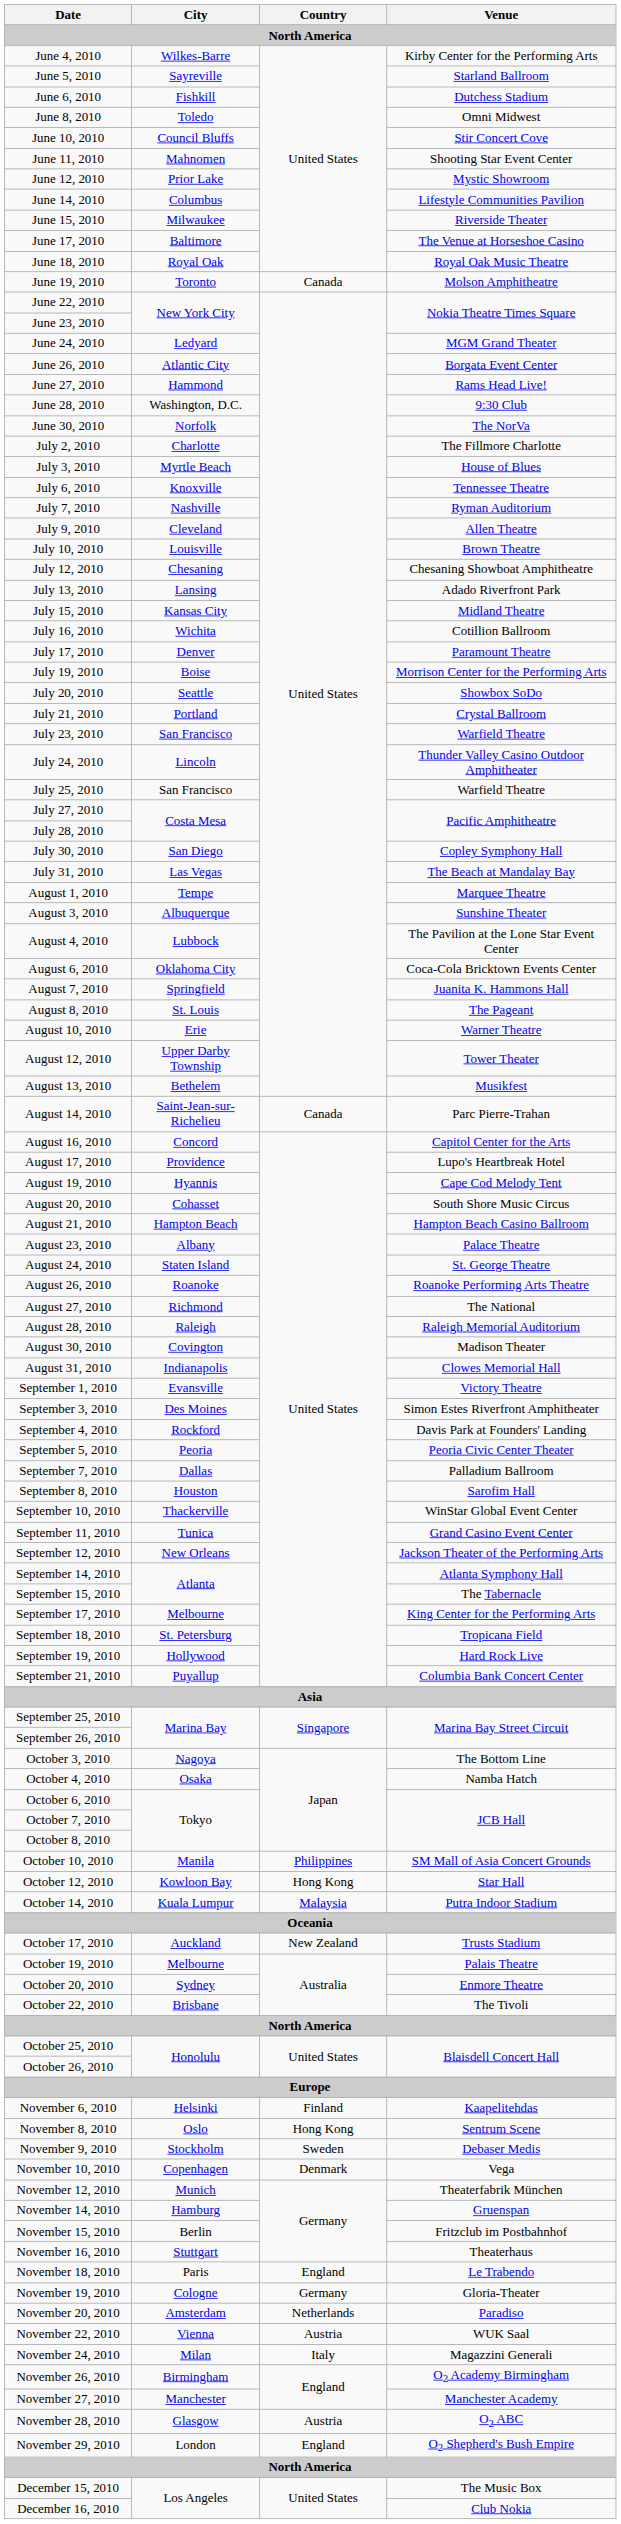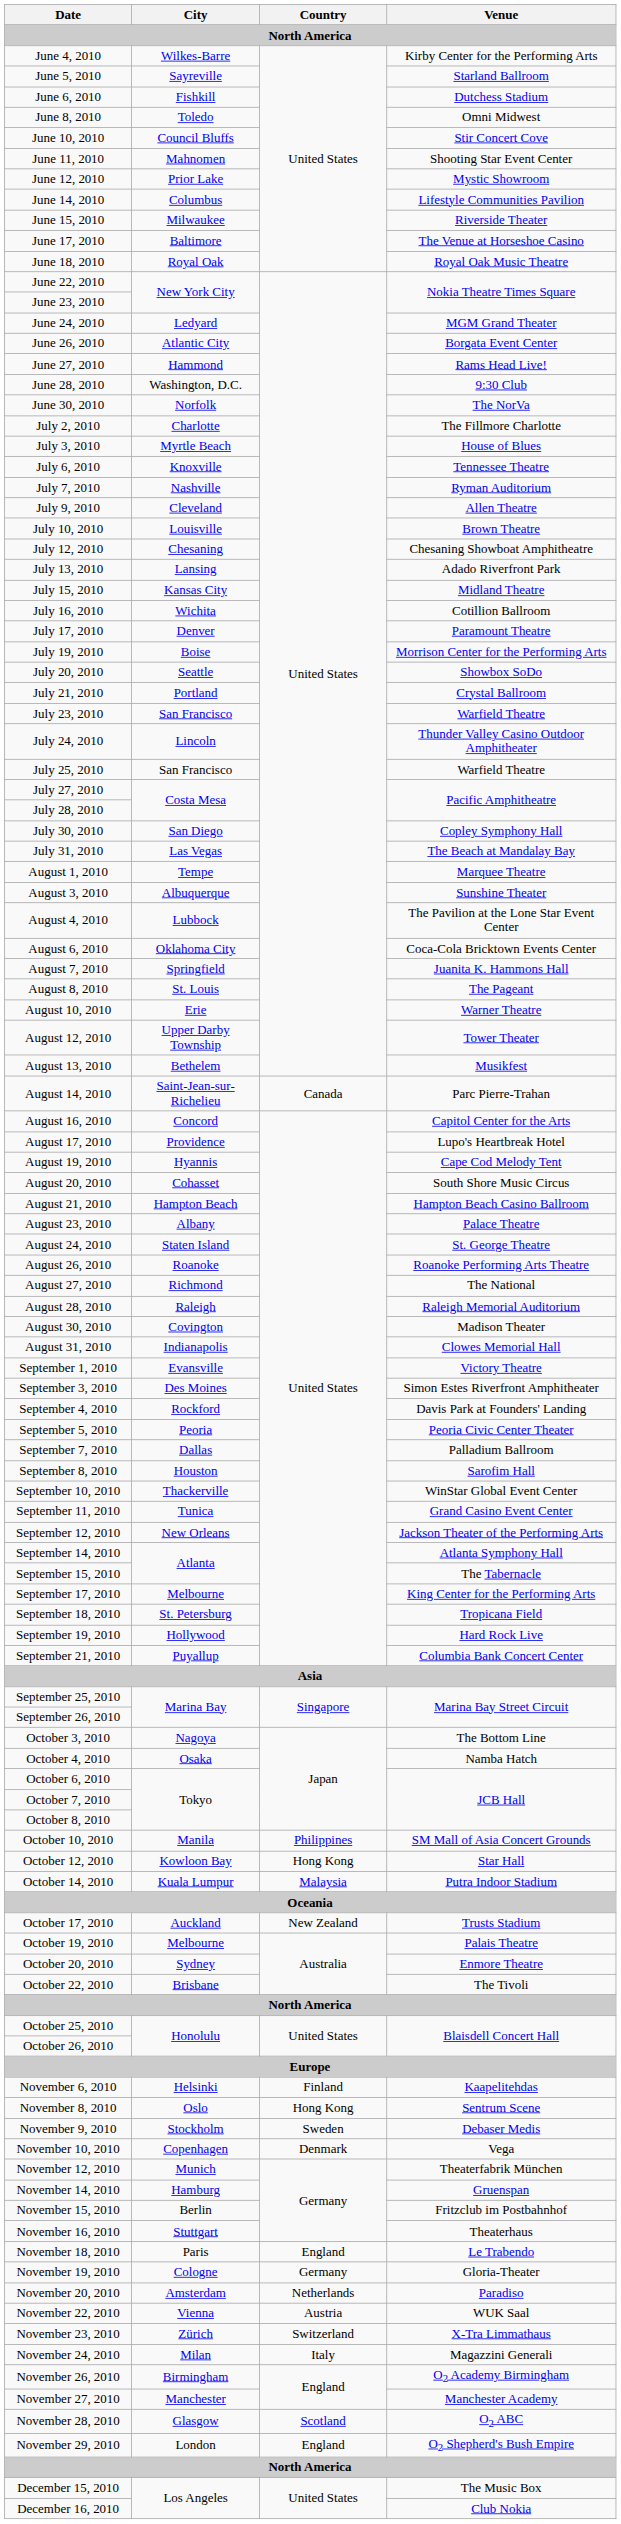 <table class="wikitable" style="text-align:center;">
 <tr>
 <th width="150">Date</th>
 <th width="150">City</th>
 <th width="150">Country</th>
 <th width="275">Venue</th>
 </tr>
 <tr>
 <td colspan="4" bgcolor="#cccccc"><strong>North America</strong></td>
 </tr>
 <tr>
 <td>June 4, 2010</td>
 <td><a href='#'>Wilkes-Barre</a></td>
 <td rowspan="11">United States</td>
 <td>Kirby Center for the Performing Arts</td>
 </tr>
 <tr>
 <td>June 5, 2010</td>
 <td><a href='#'>Sayreville</a></td>
 <td><a href='#'>Starland Ballroom</a></td>
 </tr>
 <tr>
 <td>June 6, 2010</td>
 <td><a href='#'>Fishkill</a></td>
 <td><a href='#'>Dutchess Stadium</a></td>
 </tr>
 <tr>
 <td>June 8, 2010</td>
 <td><a href='#'>Toledo</a></td>
 <td>Omni Midwest</td>
 </tr>
 <tr>
 <td>June 10, 2010</td>
 <td><a href='#'>Council Bluffs</a></td>
 <td><a href='#'>Stir Concert Cove</a></td>
 </tr>
 <tr>
 <td>June 11, 2010</td>
 <td><a href='#'>Mahnomen</a></td>
 <td>Shooting Star Event Center</td>
 </tr>
 <tr>
 <td>June 12, 2010</td>
 <td><a href='#'>Prior Lake</a></td>
 <td><a href='#'>Mystic Showroom</a></td>
 </tr>
 <tr>
 <td>June 14, 2010</td>
 <td><a href='#'>Columbus</a></td>
 <td><a href='#'>Lifestyle Communities Pavilion</a></td>
 </tr>
 <tr>
 <td>June 15, 2010</td>
 <td><a href='#'>Milwaukee</a></td>
 <td><a href='#'>Riverside Theater</a></td>
 </tr>
 <tr>
 <td>June 17, 2010</td>
 <td><a href='#'>Baltimore</a></td>
 <td><a href='#'>The Venue at Horseshoe Casino</a></td>
 </tr>
 <tr>
 <td>June 18, 2010</td>
 <td><a href='#'>Royal Oak</a></td>
 <td><a href='#'>Royal Oak Music Theatre</a></td>
-</tr>
-<tr>
-<td>June 19, 2010</td>
-<td><a href='#'>Toronto</a></td>
-<td>Canada</td>
-<td><a href='#'>Molson Amphitheatre</a></td>
 </tr>
 <tr>
 <td>June 22, 2010</td>
 <td rowspan="2"><a href='#'>New York City</a></td>
 <td rowspan="37">United States</td>
 <td rowspan="2"><a href='#'>Nokia Theatre Times Square</a></td>
 </tr>
 <tr>
 <td>June 23, 2010</td>
 </tr>
 <tr>
 <td>June 24, 2010</td>
 <td><a href='#'>Ledyard</a></td>
 <td><a href='#'>MGM Grand Theater</a></td>
 </tr>
 <tr>
 <td>June 26, 2010</td>
 <td><a href='#'>Atlantic City</a></td>
 <td><a href='#'>Borgata Event Center</a></td>
 </tr>
 <tr>
 <td>June 27, 2010</td>
 <td><a href='#'>Hammond</a></td>
 <td><a href='#'>Rams Head Live!</a></td>
 </tr>
 <tr>
 <td>June 28, 2010</td>
 <td>Washington, D.C.</td>
 <td><a href='#'>9:30 Club</a></td>
 </tr>
 <tr>
 <td>June 30, 2010</td>
 <td><a href='#'>Norfolk</a></td>
 <td><a href='#'>The NorVa</a></td>
 </tr>
 <tr>
 <td>July 2, 2010</td>
 <td><a href='#'>Charlotte</a></td>
 <td>The Fillmore Charlotte</td>
 </tr>
 <tr>
 <td>July 3, 2010</td>
 <td><a href='#'>Myrtle Beach</a></td>
 <td><a href='#'>House of Blues</a></td>
 </tr>
 <tr>
 <td>July 6, 2010</td>
 <td><a href='#'>Knoxville</a></td>
 <td><a href='#'>Tennessee Theatre</a></td>
 </tr>
 <tr>
 <td>July 7, 2010</td>
 <td><a href='#'>Nashville</a></td>
 <td><a href='#'>Ryman Auditorium</a></td>
 </tr>
 <tr>
 <td>July 9, 2010</td>
 <td><a href='#'>Cleveland</a></td>
 <td><a href='#'>Allen Theatre</a></td>
 </tr>
 <tr>
 <td>July 10, 2010</td>
 <td><a href='#'>Louisville</a></td>
 <td><a href='#'>Brown Theatre</a></td>
 </tr>
 <tr>
 <td>July 12, 2010</td>
 <td><a href='#'>Chesaning</a></td>
 <td>Chesaning Showboat Amphitheatre</td>
 </tr>
 <tr>
 <td>July 13, 2010</td>
 <td><a href='#'>Lansing</a></td>
 <td>Adado Riverfront Park</td>
 </tr>
 <tr>
 <td>July 15, 2010</td>
 <td><a href='#'>Kansas City</a></td>
 <td><a href='#'>Midland Theatre</a></td>
 </tr>
 <tr>
 <td>July 16, 2010</td>
 <td><a href='#'>Wichita</a></td>
 <td>Cotillion Ballroom</td>
 </tr>
 <tr>
 <td>July 17, 2010</td>
 <td><a href='#'>Denver</a></td>
 <td><a href='#'>Paramount Theatre</a></td>
 </tr>
 <tr>
 <td>July 19, 2010</td>
 <td><a href='#'>Boise</a></td>
 <td><a href='#'>Morrison Center for the Performing Arts</a></td>
 </tr>
 <tr>
 <td>July 20, 2010</td>
 <td><a href='#'>Seattle</a></td>
 <td><a href='#'>Showbox SoDo</a></td>
 </tr>
 <tr>
 <td>July 21, 2010</td>
 <td><a href='#'>Portland</a></td>
 <td><a href='#'>Crystal Ballroom</a></td>
 </tr>
 <tr>
 <td>July 23, 2010</td>
 <td><a href='#'>San Francisco</a></td>
 <td><a href='#'>Warfield Theatre</a></td>
 </tr>
 <tr>
 <td>July 24, 2010</td>
 <td><a href='#'>Lincoln</a></td>
 <td><a href='#'>Thunder Valley Casino Outdoor Amphitheater</a></td>
 </tr>
 <tr>
 <td>July 25, 2010</td>
 <td>San Francisco</td>
 <td>Warfield Theatre</td>
 </tr>
 <tr>
 <td>July 27, 2010</td>
 <td rowspan="2"><a href='#'>Costa Mesa</a></td>
 <td rowspan="2"><a href='#'>Pacific Amphitheatre</a></td>
 </tr>
 <tr>
 <td>July 28, 2010</td>
 </tr>
 <tr>
 <td>July 30, 2010</td>
 <td><a href='#'>San Diego</a></td>
 <td><a href='#'>Copley Symphony Hall</a></td>
 </tr>
 <tr>
 <td>July 31, 2010</td>
 <td><a href='#'>Las Vegas</a></td>
 <td><a href='#'>The Beach at Mandalay Bay</a></td>
 </tr>
 <tr>
 <td>August 1, 2010</td>
 <td><a href='#'>Tempe</a></td>
 <td><a href='#'>Marquee Theatre</a></td>
 </tr>
 <tr>
 <td>August 3, 2010</td>
 <td><a href='#'>Albuquerque</a></td>
 <td><a href='#'>Sunshine Theater</a></td>
 </tr>
 <tr>
 <td>August 4, 2010</td>
 <td><a href='#'>Lubbock</a></td>
 <td>The Pavilion at the Lone Star Event Center</td>
 </tr>
 <tr>
 <td>August 6, 2010</td>
 <td><a href='#'>Oklahoma City</a></td>
 <td>Coca-Cola Bricktown Events Center</td>
 </tr>
 <tr>
 <td>August 7, 2010</td>
 <td><a href='#'>Springfield</a></td>
 <td><a href='#'>Juanita K. Hammons Hall</a></td>
 </tr>
 <tr>
 <td>August 8, 2010</td>
 <td><a href='#'>St. Louis</a></td>
 <td><a href='#'>The Pageant</a></td>
 </tr>
 <tr>
 <td>August 10, 2010</td>
 <td><a href='#'>Erie</a></td>
 <td><a href='#'>Warner Theatre</a></td>
 </tr>
 <tr>
 <td>August 12, 2010</td>
 <td><a href='#'>Upper Darby Township</a></td>
 <td><a href='#'>Tower Theater</a></td>
 </tr>
 <tr>
 <td>August 13, 2010</td>
 <td><a href='#'>Bethelem</a></td>
 <td><a href='#'>Musikfest</a></td>
 </tr>
 <tr>
 <td>August 14, 2010</td>
 <td><a href='#'>Saint-Jean-sur-Richelieu</a></td>
 <td>Canada</td>
 <td>Parc Pierre-Trahan</td>
 </tr>
 <tr>
 <td>August 16, 2010</td>
 <td><a href='#'>Concord</a></td>
 <td rowspan="27">United States</td>
 <td><a href='#'>Capitol Center for the Arts</a></td>
 </tr>
 <tr>
 <td>August 17, 2010</td>
 <td><a href='#'>Providence</a></td>
 <td>Lupo's Heartbreak Hotel</td>
 </tr>
 <tr>
 <td>August 19, 2010</td>
 <td><a href='#'>Hyannis</a></td>
 <td><a href='#'>Cape Cod Melody Tent</a></td>
 </tr>
 <tr>
 <td>August 20, 2010</td>
 <td><a href='#'>Cohasset</a></td>
 <td>South Shore Music Circus</td>
 </tr>
 <tr>
 <td>August 21, 2010</td>
 <td><a href='#'>Hampton Beach</a></td>
 <td><a href='#'>Hampton Beach Casino Ballroom</a></td>
 </tr>
 <tr>
 <td>August 23, 2010</td>
 <td><a href='#'>Albany</a></td>
 <td><a href='#'>Palace Theatre</a></td>
 </tr>
 <tr>
 <td>August 24, 2010</td>
 <td><a href='#'>Staten Island</a></td>
 <td><a href='#'>St. George Theatre</a></td>
 </tr>
 <tr>
 <td>August 26, 2010</td>
 <td><a href='#'>Roanoke</a></td>
 <td><a href='#'>Roanoke Performing Arts Theatre</a></td>
 </tr>
 <tr>
 <td>August 27, 2010</td>
 <td><a href='#'>Richmond</a></td>
 <td>The National</td>
 </tr>
 <tr>
 <td>August 28, 2010</td>
 <td><a href='#'>Raleigh</a></td>
 <td><a href='#'>Raleigh Memorial Auditorium</a></td>
 </tr>
 <tr>
 <td>August 30, 2010</td>
 <td><a href='#'>Covington</a></td>
 <td>Madison Theater</td>
 </tr>
 <tr>
 <td>August 31, 2010</td>
 <td><a href='#'>Indianapolis</a></td>
 <td><a href='#'>Clowes Memorial Hall</a></td>
 </tr>
 <tr>
 <td>September 1, 2010</td>
 <td><a href='#'>Evansville</a></td>
 <td><a href='#'>Victory Theatre</a></td>
 </tr>
 <tr>
 <td>September 3, 2010</td>
 <td><a href='#'>Des Moines</a></td>
 <td>Simon Estes Riverfront Amphitheater</td>
 </tr>
 <tr>
 <td>September 4, 2010</td>
 <td><a href='#'>Rockford</a></td>
 <td>Davis Park at Founders' Landing</td>
 </tr>
 <tr>
 <td>September 5, 2010</td>
 <td><a href='#'>Peoria</a></td>
 <td><a href='#'>Peoria Civic Center Theater</a></td>
 </tr>
 <tr>
 <td>September 7, 2010</td>
 <td><a href='#'>Dallas</a></td>
 <td>Palladium Ballroom</td>
 </tr>
 <tr>
 <td>September 8, 2010</td>
 <td><a href='#'>Houston</a></td>
 <td><a href='#'>Sarofim Hall</a></td>
 </tr>
 <tr>
 <td>September 10, 2010</td>
 <td><a href='#'>Thackerville</a></td>
 <td>WinStar Global Event Center</td>
 </tr>
 <tr>
 <td>September 11, 2010</td>
 <td><a href='#'>Tunica</a></td>
 <td><a href='#'>Grand Casino Event Center</a></td>
 </tr>
 <tr>
 <td>September 12, 2010</td>
 <td><a href='#'>New Orleans</a></td>
 <td><a href='#'>Jackson Theater of the Performing Arts</a></td>
 </tr>
 <tr>
 <td>September 14, 2010</td>
 <td rowspan="2"><a href='#'>Atlanta</a></td>
 <td><a href='#'>Atlanta Symphony Hall</a></td>
 </tr>
 <tr>
 <td>September 15, 2010</td>
 <td>The <a href='#'>Tabernacle</a></td>
 </tr>
 <tr>
 <td>September 17, 2010</td>
 <td><a href='#'>Melbourne</a></td>
 <td><a href='#'>King Center for the Performing Arts</a></td>
 </tr>
 <tr>
 <td>September 18, 2010</td>
 <td><a href='#'>St. Petersburg</a></td>
 <td><a href='#'>Tropicana Field</a></td>
 </tr>
 <tr>
 <td>September 19, 2010</td>
 <td><a href='#'>Hollywood</a></td>
 <td><a href='#'>Hard Rock Live</a></td>
 </tr>
 <tr>
 <td>September 21, 2010</td>
 <td><a href='#'>Puyallup</a></td>
 <td><a href='#'>Columbia Bank Concert Center</a></td>
 </tr>
 <tr>
 <td colspan="4" bgcolor="#cccccc"><strong>Asia</strong></td>
 </tr>
 <tr>
 <td>September 25, 2010</td>
 <td rowspan="2"><a href='#'>Marina Bay</a></td>
 <td rowspan="2"><a href='#'>Singapore</a></td>
 <td rowspan="2"><a href='#'>Marina Bay Street Circuit</a></td>
 </tr>
 <tr>
 <td>September 26, 2010</td>
 </tr>
 <tr>
 <td>October 3, 2010</td>
 <td><a href='#'>Nagoya</a></td>
 <td rowspan="5">Japan</td>
 <td>The Bottom Line</td>
 </tr>
 <tr>
 <td>October 4, 2010</td>
 <td><a href='#'>Osaka</a></td>
 <td>Namba Hatch</td>
 </tr>
 <tr>
 <td>October 6, 2010</td>
 <td rowspan="3">Tokyo</td>
 <td rowspan="3"><a href='#'>JCB Hall</a></td>
 </tr>
 <tr>
 <td>October 7, 2010</td>
 </tr>
 <tr>
 <td>October 8, 2010</td>
 </tr>
 <tr>
 <td>October 10, 2010</td>
 <td><a href='#'>Manila</a></td>
 <td><a href='#'>Philippines</a></td>
 <td><a href='#'>SM Mall of Asia Concert Grounds</a></td>
 </tr>
 <tr>
 <td>October 12, 2010</td>
 <td><a href='#'>Kowloon Bay</a></td>
 <td>Hong Kong</td>
 <td><a href='#'>Star Hall</a></td>
 </tr>
 <tr>
 <td>October 14, 2010</td>
 <td><a href='#'>Kuala Lumpur</a></td>
 <td><a href='#'>Malaysia</a></td>
 <td><a href='#'>Putra Indoor Stadium</a></td>
 </tr>
 <tr>
 <td colspan="4" bgcolor="#cccccc"><strong>Oceania</strong></td>
 </tr>
 <tr>
 <td>October 17, 2010</td>
 <td><a href='#'>Auckland</a></td>
 <td>New Zealand</td>
 <td><a href='#'>Trusts Stadium</a></td>
 </tr>
 <tr>
 <td>October 19, 2010</td>
 <td><a href='#'>Melbourne</a></td>
 <td rowspan="3">Australia</td>
 <td><a href='#'>Palais Theatre</a></td>
 </tr>
 <tr>
 <td>October 20, 2010</td>
 <td><a href='#'>Sydney</a></td>
 <td><a href='#'>Enmore Theatre</a></td>
 </tr>
 <tr>
 <td>October 22, 2010</td>
 <td><a href='#'>Brisbane</a></td>
 <td>The Tivoli</td>
 </tr>
 <tr>
 <td colspan="4" bgcolor="#cccccc"><strong>North America</strong></td>
 </tr>
 <tr>
 <td>October 25, 2010</td>
 <td rowspan="2"><a href='#'>Honolulu</a></td>
 <td rowspan="2">United States</td>
 <td rowspan="2"><a href='#'>Blaisdell Concert Hall</a></td>
 </tr>
 <tr>
 <td>October 26, 2010</td>
 </tr>
 <tr>
 <td colspan="4" bgcolor="#cccccc"><strong>Europe</strong></td>
 </tr>
 <tr>
 <td>November 6, 2010</td>
 <td><a href='#'>Helsinki</a></td>
 <td>Finland</td>
 <td><a href='#'>Kaapelitehdas</a></td>
 </tr>
 <tr>
 <td>November 8, 2010</td>
 <td><a href='#'>Oslo</a></td>
 <td>Hong Kong</td>
 <td><a href='#'>Sentrum Scene</a></td>
 </tr>
 <tr>
 <td>November 9, 2010</td>
 <td><a href='#'>Stockholm</a></td>
 <td>Sweden</td>
 <td><a href='#'>Debaser Medis</a></td>
 </tr>
 <tr>
 <td>November 10, 2010</td>
 <td><a href='#'>Copenhagen</a></td>
 <td>Denmark</td>
 <td>Vega</td>
 </tr>
 <tr>
 <td>November 12, 2010</td>
 <td><a href='#'>Munich</a></td>
 <td rowspan="4">Germany</td>
 <td>Theaterfabrik München</td>
 </tr>
 <tr>
 <td>November 14, 2010</td>
 <td><a href='#'>Hamburg</a></td>
 <td><a href='#'>Gruenspan</a></td>
 </tr>
 <tr>
 <td>November 15, 2010</td>
 <td>Berlin</td>
 <td>Fritzclub im Postbahnhof</td>
 </tr>
 <tr>
 <td>November 16, 2010</td>
 <td><a href='#'>Stuttgart</a></td>
 <td>Theaterhaus</td>
 </tr>
 <tr>
 <td>November 18, 2010</td>
 <td>Paris</td>
 <td>England</td>
 <td><a href='#'>Le Trabendo</a></td>
 </tr>
 <tr>
 <td>November 19, 2010</td>
 <td><a href='#'>Cologne</a></td>
 <td>Germany</td>
 <td>Gloria-Theater</td>
 </tr>
 <tr>
 <td>November 20, 2010</td>
 <td><a href='#'>Amsterdam</a></td>
 <td>Netherlands</td>
 <td><a href='#'>Paradiso</a></td>
 </tr>
 <tr>
 <td>November 22, 2010</td>
 <td><a href='#'>Vienna</a></td>
 <td>Austria</td>
 <td>WUK Saal</td>
 </tr>
 <tr>
+<td>November 23, 2010</td>
+<td><a href='#'>Zürich</a></td>
+<td>Switzerland</td>
+<td><a href='#'>X-Tra Limmathaus</a></td>
+</tr>
+<tr>
 <td>November 24, 2010</td>
 <td><a href='#'>Milan</a></td>
 <td>Italy</td>
 <td>Magazzini Generali</td>
 </tr>
 <tr>
 <td>November 26, 2010</td>
 <td><a href='#'>Birmingham</a></td>
 <td rowspan="2">England</td>
 <td><a href='#'>O<sub>2</sub> Academy Birmingham</a></td>
 </tr>
 <tr>
 <td>November 27, 2010</td>
 <td><a href='#'>Manchester</a></td>
 <td><a href='#'>Manchester Academy</a></td>
 </tr>
 <tr>
 <td>November 28, 2010</td>
 <td><a href='#'>Glasgow</a></td>
-<td>Austria</td>
+<td><a href='#'>Scotland</a></td>
 <td><a href='#'>O<sub>2</sub> ABC</a></td>
 </tr>
 <tr>
 <td>November 29, 2010</td>
 <td>London</td>
 <td>England</td>
 <td><a href='#'>O<sub>2</sub> Shepherd's Bush Empire</a></td>
 </tr>
 <tr>
 <td colspan="4" bgcolor="#cccccc"><strong>North America</strong></td>
 </tr>
 <tr>
 <td>December 15, 2010</td>
 <td rowspan="2">Los Angeles</td>
 <td rowspan="2">United States</td>
 <td>The Music Box</td>
 </tr>
 <tr>
 <td>December 16, 2010</td>
 <td><a href='#'>Club Nokia</a></td>
 </tr>
 </table>
